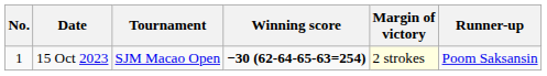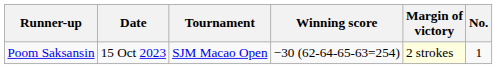 <table class="wikitable" style="font-size:95%;">
 <tr>
-<th>No.</th>
+<th>Runner-up</th>
 <th>Date</th>
 <th>Tournament</th>
 <th>Winning score</th>
 <th>Margin of<br>victory</th>
-<th>Runner-up</th>
+<th>No.</th>
 </tr>
 <tr>
-<td align=center>1</td>
+<td> <a href='#'>Poom Saksansin</a></td>
 <td align=right>15 Oct <a href='#'>2023</a></td>
 <td><a href='#'>SJM Macao Open</a></td>
-<td><strong>−30 (62-64-65-63=254)</strong></td>
+<td>−30 (62-64-65-63=254)</td>
 <td style="background: lightyellow;">2 strokes</td>
-<td> <a href='#'>Poom Saksansin</a></td>
+<td align=center>1</td>
 </tr>
 </table>
